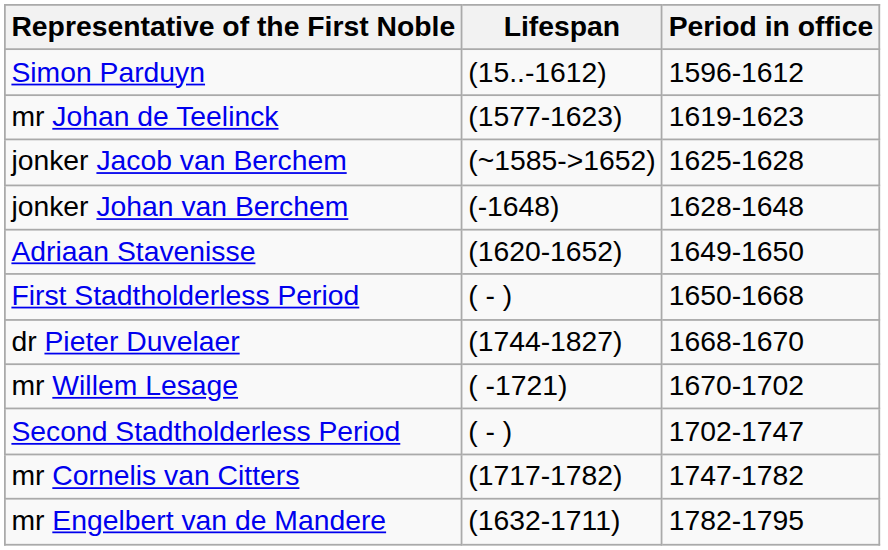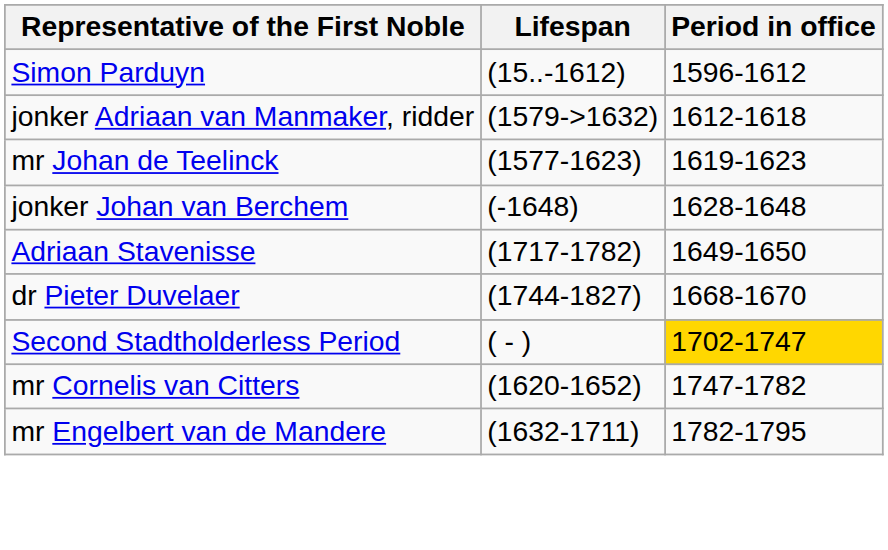 <table class="wikitable">
 <tr>
 <th>Representative of the First Noble</th>
 <th>Lifespan</th>
 <th>Period in office</th>
 </tr>
 <tr>
 <td 1><a href='#'>Simon Parduyn</a></td>
 <td>(15..-1612)</td>
 <td>1596-1612</td>
 </tr>
 <tr>
+<td 2>jonker <a href='#'>Adriaan van Manmaker</a>, ridder</td>
+<td>(1579->1632)</td>
+<td>1612-1618</td>
+</tr>
+<tr>
 <td 3>mr <a href='#'>Johan de Teelinck</a></td>
 <td>(1577-1623)</td>
 <td>1619-1623</td>
-</tr>
-<tr>
-<td 4>jonker <a href='#'>Jacob van Berchem</a></td>
-<td>(~1585->1652)</td>
-<td>1625-1628</td>
 </tr>
 <tr>
 <td 5>jonker <a href='#'>Johan van Berchem</a></td>
 <td>(-1648)</td>
 <td>1628-1648</td>
 </tr>
 <tr>
 <td 6><a href='#'>Adriaan Stavenisse</a></td>
-<td>(1620-1652)</td>
+<td>(1717-1782)</td>
 <td>1649-1650</td>
-</tr>
-<tr>
-<td><a href='#'>First Stadtholderless Period</a></td>
-<td>(    -    )</td>
-<td>1650-1668</td>
 </tr>
 <tr>
 <td 7>dr <a href='#'>Pieter Duvelaer</a></td>
 <td>(1744-1827)</td>
 <td>1668-1670</td>
 </tr>
 <tr>
-<td 8>mr <a href='#'>Willem Lesage</a></td>
-<td>(    -1721)</td>
-<td>1670-1702</td>
-</tr>
-<tr>
 <td><a href='#'>Second Stadtholderless Period</a></td>
 <td>(    -    )</td>
-<td>1702-1747</td>
+<td style="background: gold;">1702-1747</td>
 </tr>
 <tr>
 <td 9>mr <a href='#'>Cornelis van Citters</a></td>
-<td>(1717-1782)</td>
+<td>(1620-1652)</td>
 <td>1747-1782</td>
 </tr>
 <tr>
 <td 10>mr <a href='#'>Engelbert van de Mandere</a></td>
 <td>(1632-1711)</td>
 <td>1782-1795</td>
 </tr>
 </table>
